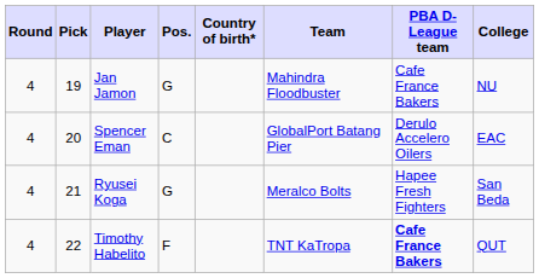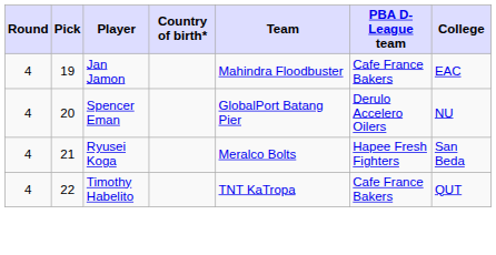 <table class="wikitable sortable sortable">
 <tr>
 <th style="background:#ddf; width:1%;">Round</th>
 <th style="background:#ddf; width:1%;">Pick</th>
 <th style="background:#ddf; width:15%;">Player</th>
-<th style="background:#ddf; width:1%;">Pos.</th>
 <th style="background:#ddf; width:15%;">Country of birth*</th>
 <th style="background:#ddf; width:35%;">Team</th>
 <th style="background:#ddf; width:20%;"><a href='#'>PBA D-League</a> team</th>
 <th style="background:#ddf; width:20%;">College</th>
 </tr>
 <tr>
 <td align=center>4</td>
 <td align=center>19</td>
 <td><a href='#'>Jan Jamon</a></td>
-<td>G</td>
 <td></td>
 <td><a href='#'>Mahindra Floodbuster</a></td>
 <td><a href='#'>Cafe France Bakers</a></td>
-<td><a href='#'>NU</a></td>
+<td><a href='#'>EAC</a></td>
 </tr>
 <tr>
 <td align=center>4</td>
 <td align=center>20</td>
 <td><a href='#'>Spencer Eman</a></td>
-<td>C</td>
 <td></td>
 <td><a href='#'>GlobalPort Batang Pier</a></td>
 <td><a href='#'>Derulo Accelero Oilers</a></td>
-<td><a href='#'>EAC</a></td>
+<td><a href='#'>NU</a></td>
 </tr>
 <tr>
 <td align=center>4</td>
 <td align=center>21</td>
 <td><a href='#'>Ryusei Koga</a></td>
-<td>G</td>
 <td></td>
 <td><a href='#'>Meralco Bolts</a></td>
 <td><a href='#'>Hapee Fresh Fighters</a></td>
 <td><a href='#'>San Beda</a></td>
 </tr>
 <tr>
 <td align=center>4</td>
 <td align=center>22</td>
 <td><a href='#'>Timothy Habelito</a></td>
-<td>F</td>
 <td></td>
 <td><a href='#'>TNT KaTropa</a></td>
-<td><strong><a href='#'>Cafe France Bakers</a></strong></td>
+<td><a href='#'>Cafe France Bakers</a></td>
 <td><a href='#'>QUT</a></td>
 </tr>
 </table>
